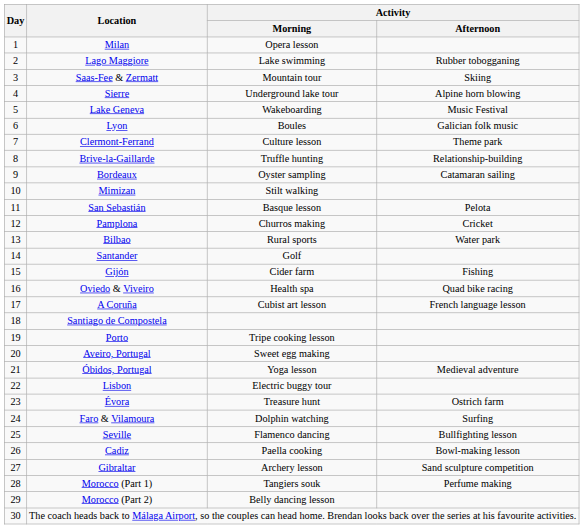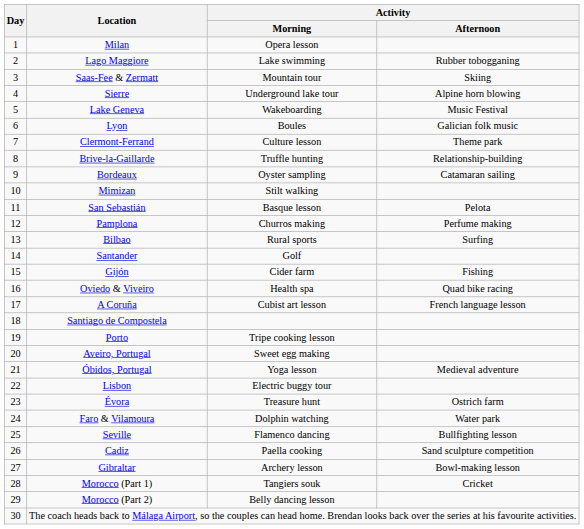 <table class="wikitable" style="text-align:center;">
 <tr>
 <th rowspan=2>Day</th>
 <th rowspan=2>Location</th>
 <th colspan=2>Activity</th>
 </tr>
 <tr>
 <th>Morning</th>
 <th>Afternoon</th>
 </tr>
 <tr>
 <td>1</td>
 <td><a href='#'>Milan</a></td>
 <td>Opera lesson</td>
 <td></td>
 </tr>
 <tr>
 <td>2</td>
 <td><a href='#'>Lago Maggiore</a></td>
 <td>Lake swimming</td>
 <td>Rubber tobogganing</td>
 </tr>
 <tr>
 <td>3</td>
 <td><a href='#'>Saas-Fee</a> & <a href='#'>Zermatt</a></td>
 <td>Mountain tour</td>
 <td>Skiing</td>
 </tr>
 <tr>
 <td>4</td>
 <td><a href='#'>Sierre</a></td>
 <td>Underground lake tour</td>
 <td>Alpine horn blowing</td>
 </tr>
 <tr>
 <td>5</td>
 <td><a href='#'>Lake Geneva</a></td>
 <td>Wakeboarding</td>
 <td>Music Festival</td>
 </tr>
 <tr>
 <td>6</td>
 <td><a href='#'>Lyon</a></td>
 <td>Boules</td>
 <td>Galician folk music</td>
 </tr>
 <tr>
 <td>7</td>
 <td><a href='#'>Clermont-Ferrand</a></td>
 <td>Culture lesson</td>
 <td>Theme park</td>
 </tr>
 <tr>
 <td>8</td>
 <td><a href='#'>Brive-la-Gaillarde</a></td>
 <td>Truffle hunting</td>
 <td>Relationship-building</td>
 </tr>
 <tr>
 <td>9</td>
 <td><a href='#'>Bordeaux</a></td>
 <td>Oyster sampling</td>
 <td>Catamaran sailing</td>
 </tr>
 <tr>
 <td>10</td>
 <td><a href='#'>Mimizan</a></td>
 <td>Stilt walking</td>
 <td></td>
 </tr>
 <tr>
 <td>11</td>
 <td><a href='#'>San Sebastián</a></td>
 <td>Basque lesson</td>
 <td>Pelota</td>
 </tr>
 <tr>
 <td>12</td>
 <td><a href='#'>Pamplona</a></td>
 <td>Churros making</td>
-<td>Cricket</td>
+<td>Perfume making</td>
 </tr>
 <tr>
 <td>13</td>
 <td><a href='#'>Bilbao</a></td>
 <td>Rural sports</td>
-<td>Water park</td>
+<td>Surfing</td>
 </tr>
 <tr>
 <td>14</td>
 <td><a href='#'>Santander</a></td>
 <td>Golf</td>
 <td></td>
 </tr>
 <tr>
 <td>15</td>
 <td><a href='#'>Gijón</a></td>
 <td>Cider farm</td>
 <td>Fishing</td>
 </tr>
 <tr>
 <td>16</td>
 <td><a href='#'>Oviedo</a> & <a href='#'>Viveiro</a></td>
 <td>Health spa</td>
 <td>Quad bike racing</td>
 </tr>
 <tr>
 <td>17</td>
 <td><a href='#'>A Coruña</a></td>
 <td>Cubist art lesson</td>
 <td>French language lesson</td>
 </tr>
 <tr>
 <td>18</td>
 <td><a href='#'>Santiago de Compostela</a></td>
 <td></td>
 <td></td>
 </tr>
 <tr>
 <td>19</td>
 <td><a href='#'>Porto</a></td>
 <td>Tripe cooking lesson</td>
 <td></td>
 </tr>
 <tr>
 <td>20</td>
 <td><a href='#'>Aveiro, Portugal</a></td>
 <td>Sweet egg making</td>
 <td></td>
 </tr>
 <tr>
 <td>21</td>
 <td><a href='#'>Óbidos, Portugal</a></td>
 <td>Yoga lesson</td>
 <td>Medieval adventure</td>
 </tr>
 <tr>
 <td>22</td>
 <td><a href='#'>Lisbon</a></td>
 <td>Electric buggy tour</td>
 <td></td>
 </tr>
 <tr>
 <td>23</td>
 <td><a href='#'>Évora</a></td>
 <td>Treasure hunt</td>
 <td>Ostrich farm</td>
 </tr>
 <tr>
 <td>24</td>
 <td><a href='#'>Faro</a> & <a href='#'>Vilamoura</a></td>
 <td>Dolphin watching</td>
-<td>Surfing</td>
+<td>Water park</td>
 </tr>
 <tr>
 <td>25</td>
 <td><a href='#'>Seville</a></td>
 <td>Flamenco dancing</td>
 <td>Bullfighting lesson</td>
 </tr>
 <tr>
 <td>26</td>
 <td><a href='#'>Cadiz</a></td>
 <td>Paella cooking</td>
-<td>Bowl-making lesson</td>
+<td>Sand sculpture competition</td>
 </tr>
 <tr>
 <td>27</td>
 <td><a href='#'>Gibraltar</a></td>
 <td>Archery lesson</td>
-<td>Sand sculpture competition</td>
+<td>Bowl-making lesson</td>
 </tr>
 <tr>
 <td>28</td>
 <td><a href='#'>Morocco</a> (Part 1)</td>
 <td>Tangiers souk</td>
-<td>Perfume making</td>
+<td>Cricket</td>
 </tr>
 <tr>
 <td>29</td>
 <td><a href='#'>Morocco</a> (Part 2)</td>
 <td>Belly dancing lesson</td>
 <td></td>
 </tr>
 <tr>
 <td>30</td>
 <td colspan="3">The coach heads back to <a href='#'>Málaga Airport</a>, so the couples can head home. Brendan looks back over the series at his favourite activities.</td>
 </tr>
 </table>
